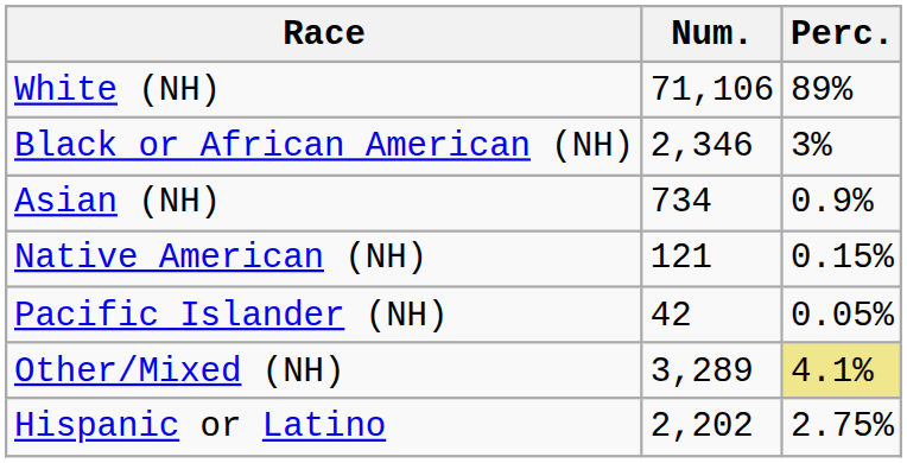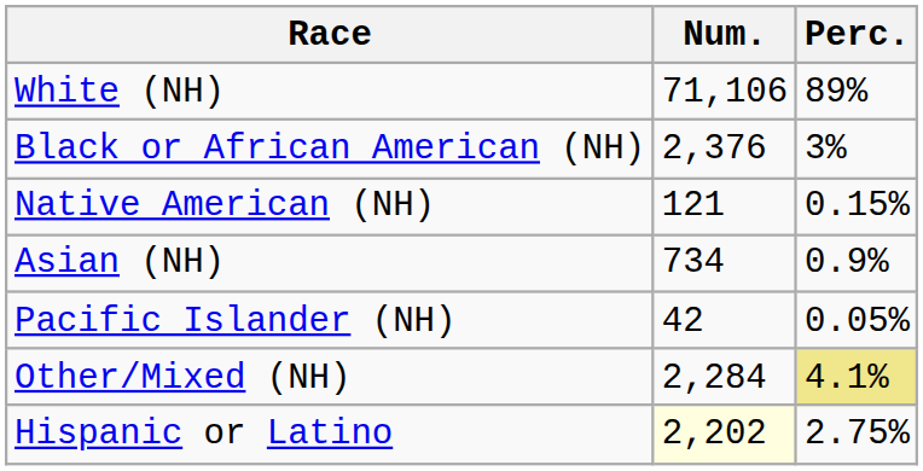 <table class="wikitable">
 <tr>
 <th>Race</th>
 <th>Num.</th>
 <th>Perc.</th>
 </tr>
 <tr>
 <td><a href='#'>White</a> (NH)</td>
 <td>71,106</td>
 <td>89%</td>
 </tr>
 <tr>
 <td><a href='#'>Black or African American</a> (NH)</td>
-<td>2,346</td>
+<td>2,376</td>
 <td>3%</td>
+</tr>
+<tr>
+<td><a href='#'>Native American</a> (NH)</td>
+<td>121</td>
+<td>0.15%</td>
 </tr>
 <tr>
 <td><a href='#'>Asian</a> (NH)</td>
 <td>734</td>
 <td>0.9%</td>
-</tr>
-<tr>
-<td><a href='#'>Native American</a> (NH)</td>
-<td>121</td>
-<td>0.15%</td>
 </tr>
 <tr>
 <td><a href='#'>Pacific Islander</a> (NH)</td>
 <td>42</td>
 <td>0.05%</td>
 </tr>
 <tr>
 <td><a href='#'>Other/Mixed</a> (NH)</td>
-<td>3,289</td>
+<td>2,284</td>
 <td style="background: khaki;">4.1%</td>
 </tr>
 <tr>
 <td><a href='#'>Hispanic</a> or <a href='#'>Latino</a></td>
-<td>2,202</td>
+<td style="background: lightyellow;">2,202</td>
 <td>2.75%</td>
 </tr>
 </table>
